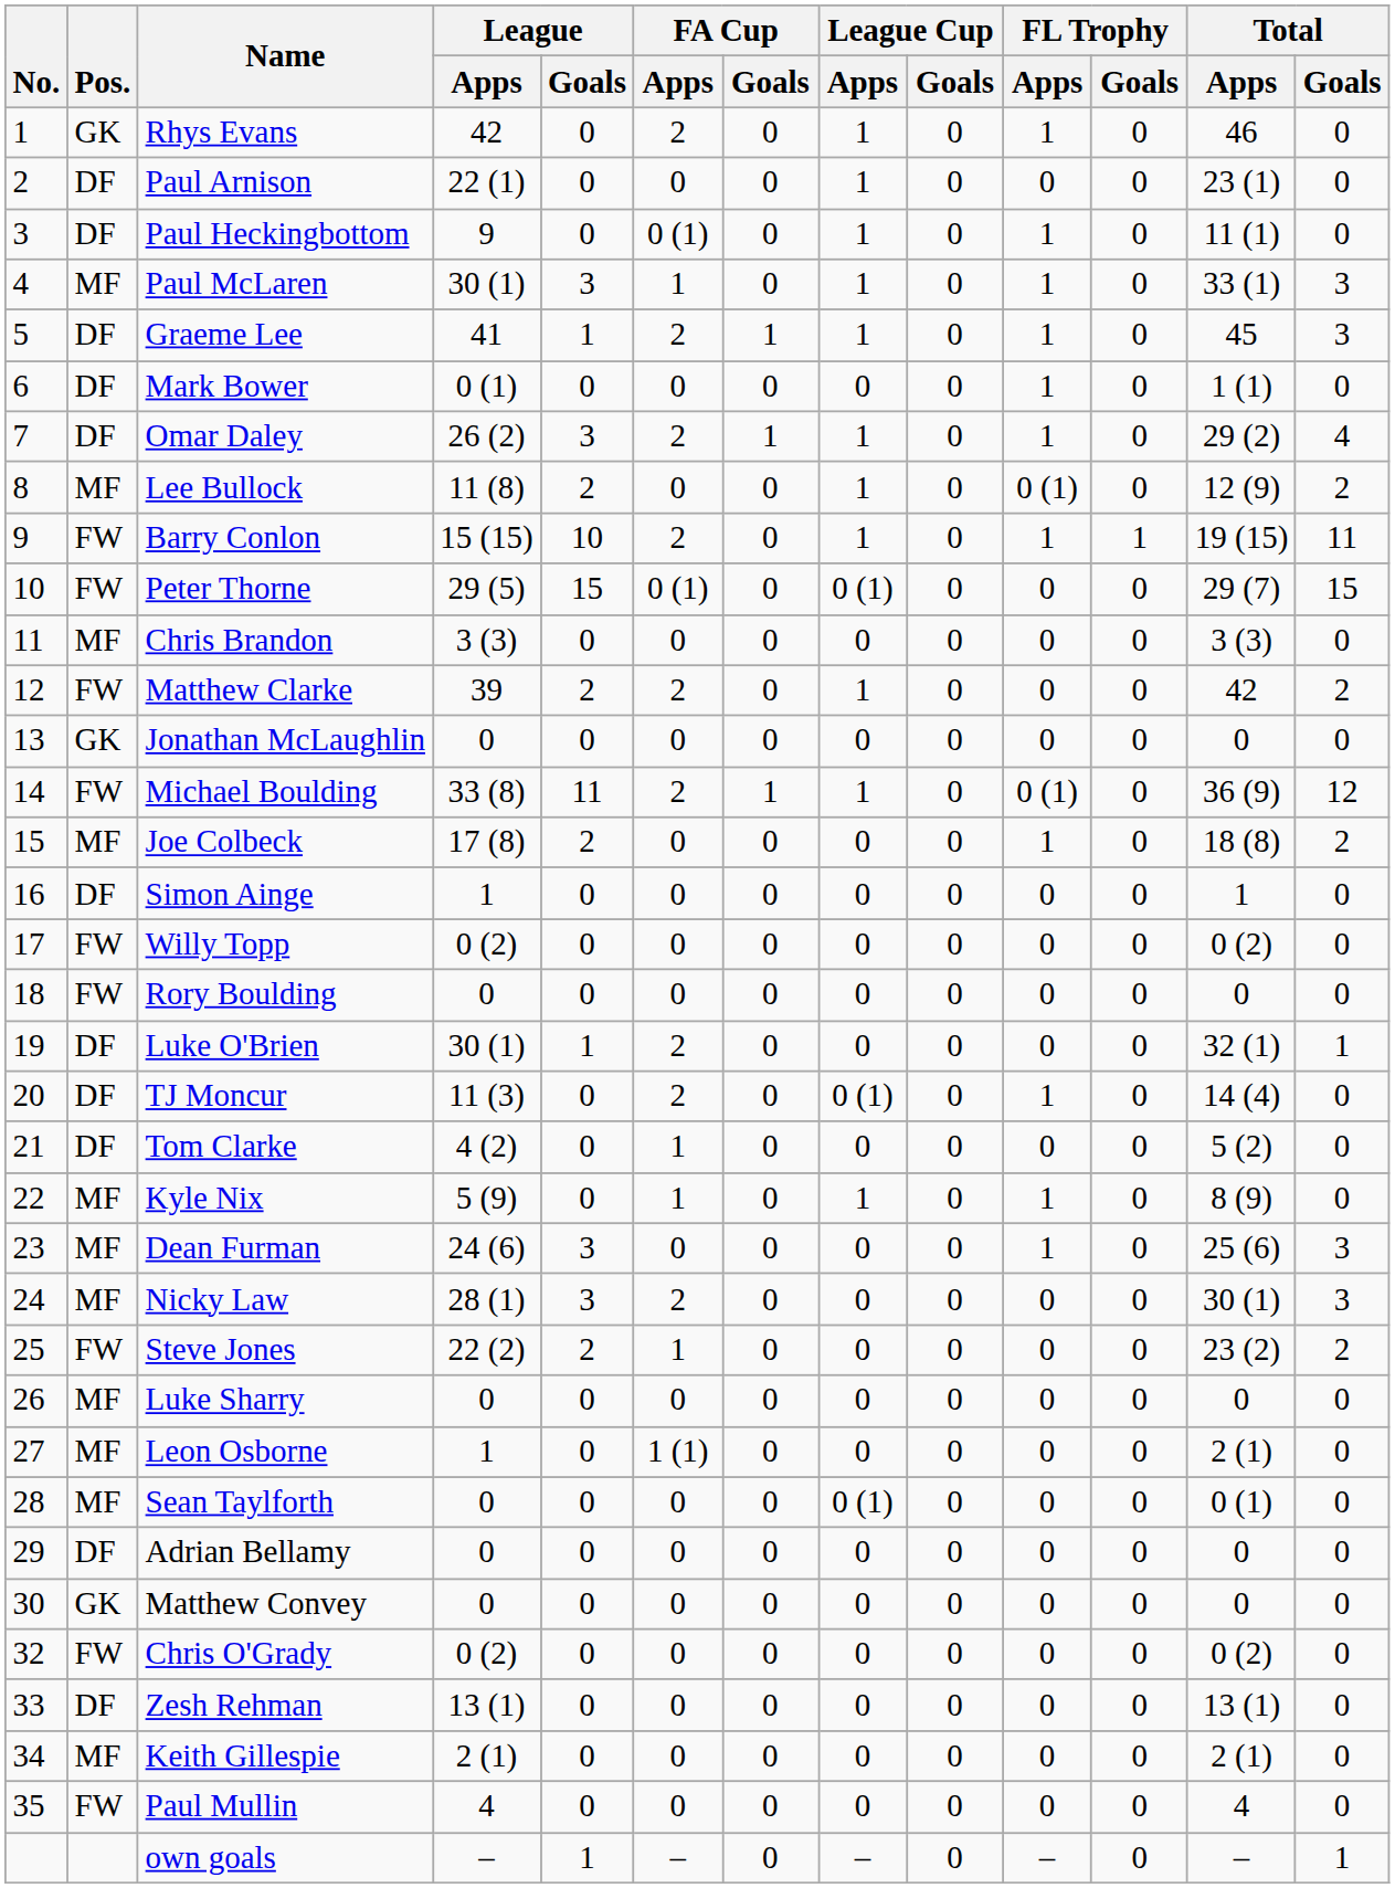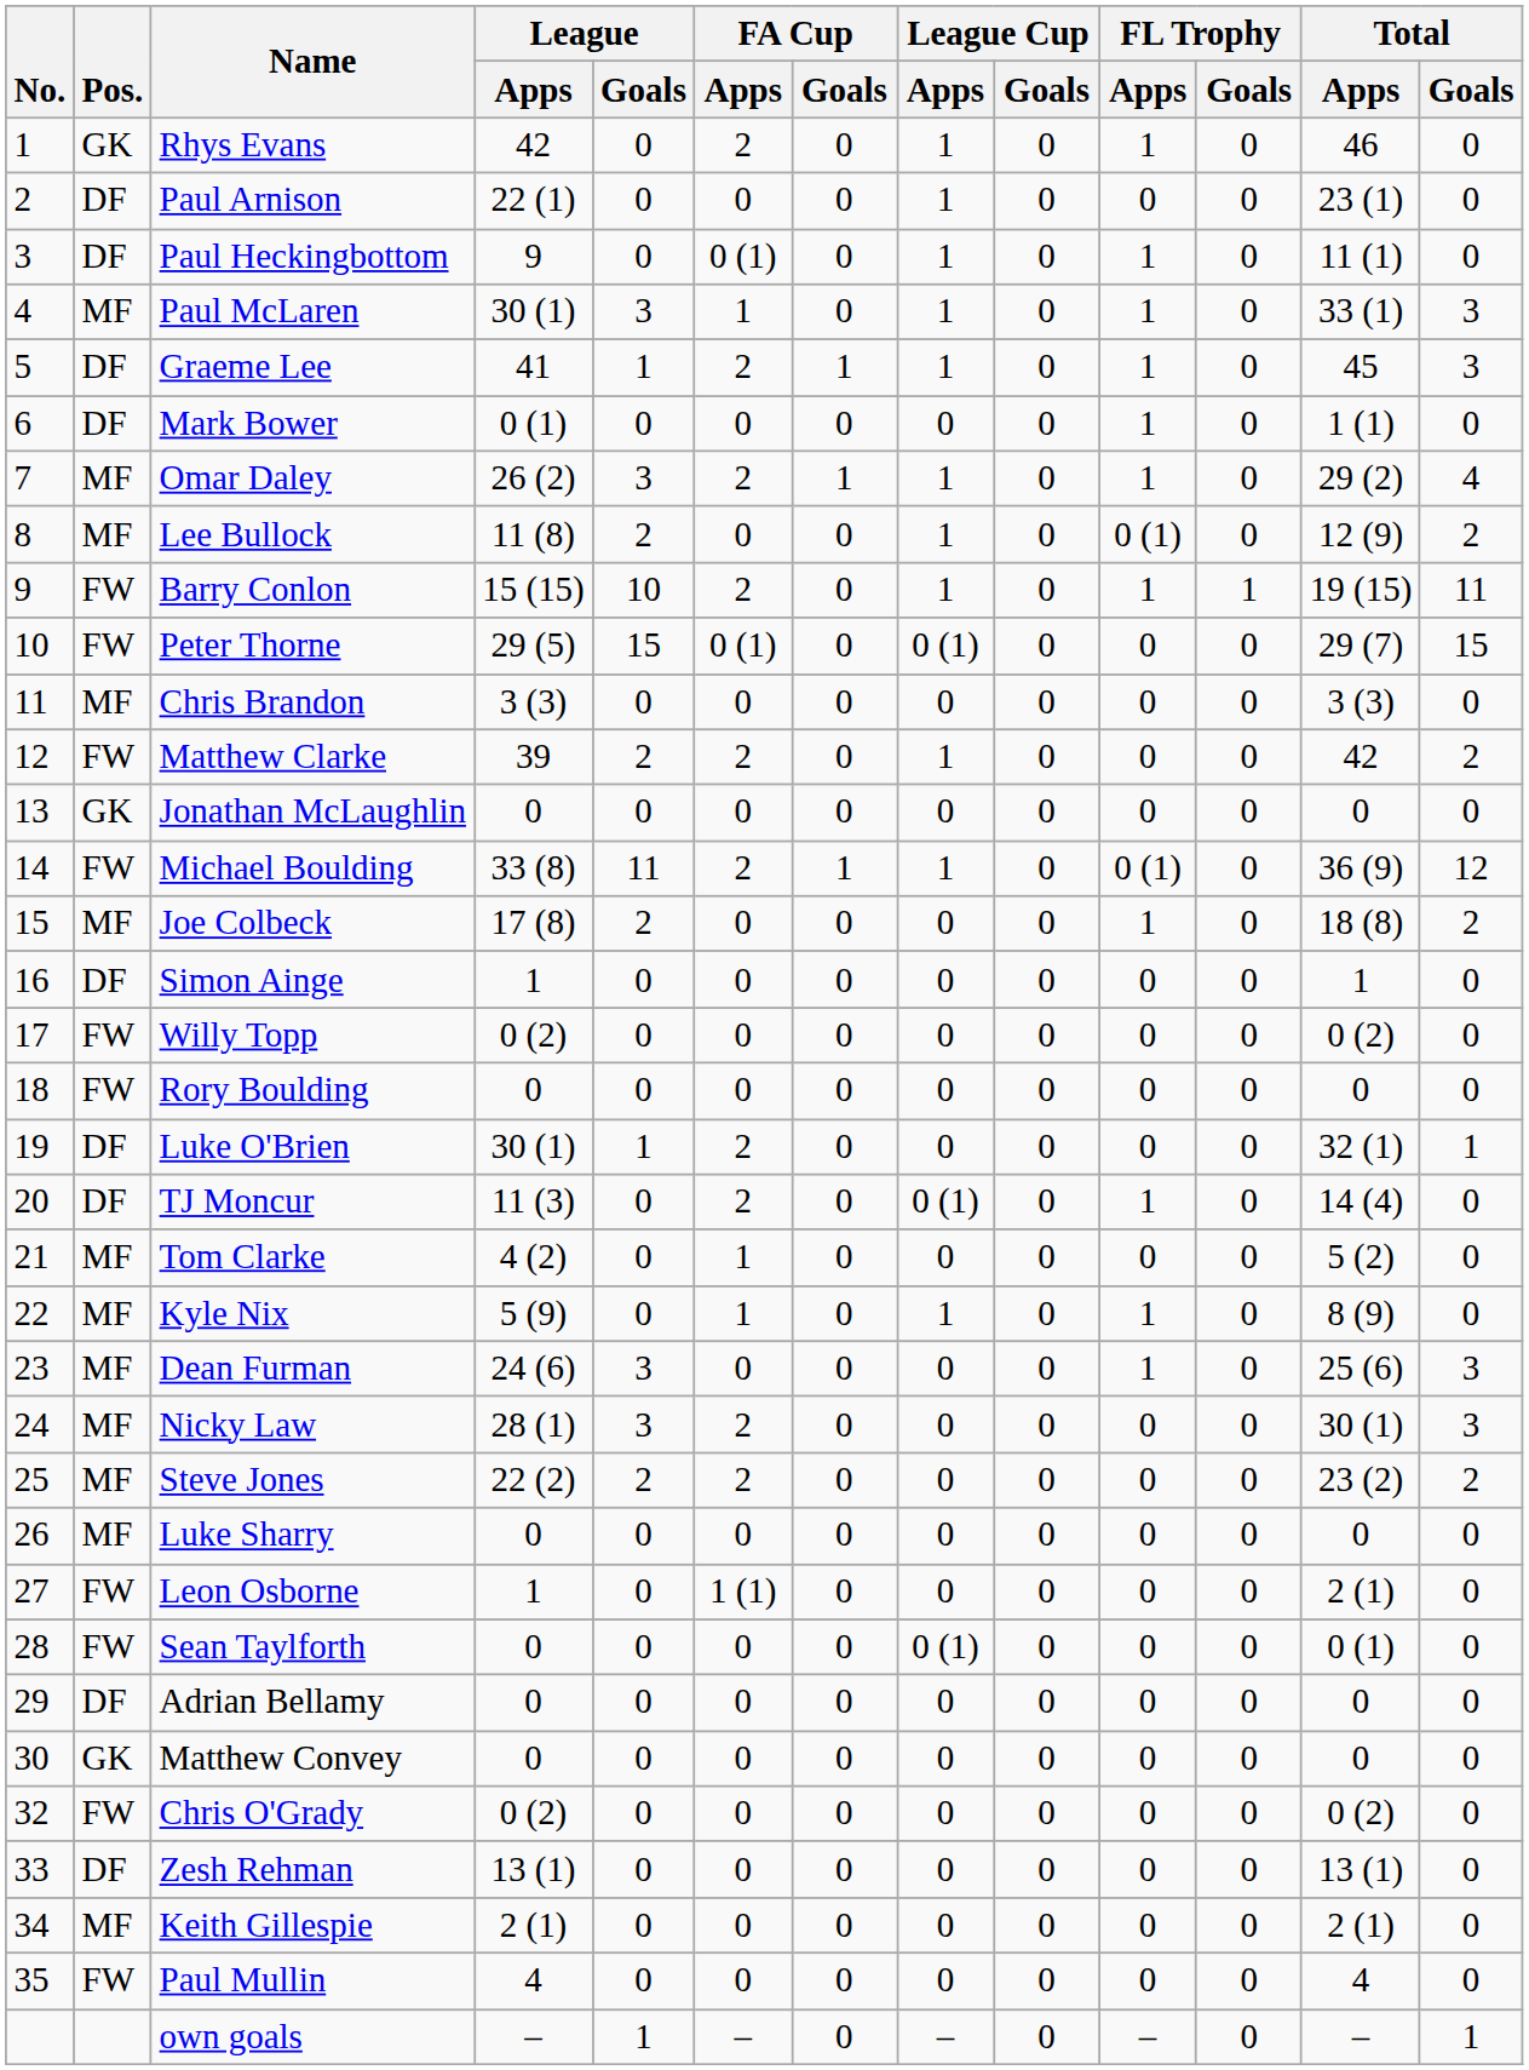 <table class="wikitable" style="text-align:center">
 <tr>
 <th rowspan="2" valign="bottom">No.</th>
 <th rowspan="2" valign="bottom">Pos.</th>
 <th rowspan="2">Name</th>
 <th colspan="2" width="85">League</th>
 <th colspan="2" width="85">FA Cup</th>
 <th colspan="2" width="85">League Cup</th>
 <th colspan="2" width="85">FL Trophy</th>
 <th colspan="2" width="85">Total</th>
 </tr>
 <tr>
 <th>Apps</th>
 <th>Goals</th>
 <th>Apps</th>
 <th>Goals</th>
 <th>Apps</th>
 <th>Goals</th>
 <th>Apps</th>
 <th>Goals</th>
 <th>Apps</th>
 <th>Goals</th>
 </tr>
 <tr>
 <td align="left">1</td>
 <td align="left">GK</td>
 <td align="left"> <a href='#'>Rhys Evans</a></td>
 <td>42</td>
 <td>0</td>
 <td>2</td>
 <td>0</td>
 <td>1</td>
 <td>0</td>
 <td>1</td>
 <td>0</td>
 <td>46</td>
 <td>0</td>
 </tr>
 <tr>
 <td align="left">2</td>
 <td align="left">DF</td>
 <td align="left"> <a href='#'>Paul Arnison</a></td>
 <td>22 (1)</td>
 <td>0</td>
 <td>0</td>
 <td>0</td>
 <td>1</td>
 <td>0</td>
 <td>0</td>
 <td>0</td>
 <td>23 (1)</td>
 <td>0</td>
 </tr>
 <tr>
 <td align="left">3</td>
 <td align="left">DF</td>
 <td align="left"> <a href='#'>Paul Heckingbottom</a></td>
 <td>9</td>
 <td>0</td>
 <td>0 (1)</td>
 <td>0</td>
 <td>1</td>
 <td>0</td>
 <td>1</td>
 <td>0</td>
 <td>11 (1)</td>
 <td>0</td>
 </tr>
 <tr>
 <td align="left">4</td>
 <td align="left">MF</td>
 <td align="left"> <a href='#'>Paul McLaren</a></td>
 <td>30 (1)</td>
 <td>3</td>
 <td>1</td>
 <td>0</td>
 <td>1</td>
 <td>0</td>
 <td>1</td>
 <td>0</td>
 <td>33 (1)</td>
 <td>3</td>
 </tr>
 <tr>
 <td align="left">5</td>
 <td align="left">DF</td>
 <td align="left"> <a href='#'>Graeme Lee</a></td>
 <td>41</td>
 <td>1</td>
 <td>2</td>
 <td>1</td>
 <td>1</td>
 <td>0</td>
 <td>1</td>
 <td>0</td>
 <td>45</td>
 <td>3</td>
 </tr>
 <tr>
 <td align="left">6</td>
 <td align="left">DF</td>
 <td align="left"> <a href='#'>Mark Bower</a></td>
 <td>0 (1)</td>
 <td>0</td>
 <td>0</td>
 <td>0</td>
 <td>0</td>
 <td>0</td>
 <td>1</td>
 <td>0</td>
 <td>1 (1)</td>
 <td>0</td>
 </tr>
 <tr>
 <td align="left">7</td>
-<td align="left">DF</td>
+<td align="left">MF</td>
 <td align="left"> <a href='#'>Omar Daley</a></td>
 <td>26 (2)</td>
 <td>3</td>
 <td>2</td>
 <td>1</td>
 <td>1</td>
 <td>0</td>
 <td>1</td>
 <td>0</td>
 <td>29 (2)</td>
 <td>4</td>
 </tr>
 <tr>
 <td align="left">8</td>
 <td align="left">MF</td>
 <td align="left"> <a href='#'>Lee Bullock</a></td>
 <td>11 (8)</td>
 <td>2</td>
 <td>0</td>
 <td>0</td>
 <td>1</td>
 <td>0</td>
 <td>0 (1)</td>
 <td>0</td>
 <td>12 (9)</td>
 <td>2</td>
 </tr>
 <tr>
 <td align="left">9</td>
 <td align="left">FW</td>
 <td align="left"> <a href='#'>Barry Conlon</a></td>
 <td>15 (15)</td>
 <td>10</td>
 <td>2</td>
 <td>0</td>
 <td>1</td>
 <td>0</td>
 <td>1</td>
 <td>1</td>
 <td>19 (15)</td>
 <td>11</td>
 </tr>
 <tr>
 <td align="left">10</td>
 <td align="left">FW</td>
 <td align="left"> <a href='#'>Peter Thorne</a></td>
 <td>29 (5)</td>
 <td>15</td>
 <td>0 (1)</td>
 <td>0</td>
 <td>0 (1)</td>
 <td>0</td>
 <td>0</td>
 <td>0</td>
 <td>29 (7)</td>
 <td>15</td>
 </tr>
 <tr>
 <td align="left">11</td>
 <td align="left">MF</td>
 <td align="left"> <a href='#'>Chris Brandon</a></td>
 <td>3 (3)</td>
 <td>0</td>
 <td>0</td>
 <td>0</td>
 <td>0</td>
 <td>0</td>
 <td>0</td>
 <td>0</td>
 <td>3 (3)</td>
 <td>0</td>
 </tr>
 <tr>
 <td align="left">12</td>
 <td align="left">FW</td>
 <td align="left"> <a href='#'>Matthew Clarke</a></td>
 <td>39</td>
 <td>2</td>
 <td>2</td>
 <td>0</td>
 <td>1</td>
 <td>0</td>
 <td>0</td>
 <td>0</td>
 <td>42</td>
 <td>2</td>
 </tr>
 <tr>
 <td align="left">13</td>
 <td align="left">GK</td>
 <td align="left"> <a href='#'>Jonathan McLaughlin</a></td>
 <td>0</td>
 <td>0</td>
 <td>0</td>
 <td>0</td>
 <td>0</td>
 <td>0</td>
 <td>0</td>
 <td>0</td>
 <td>0</td>
 <td>0</td>
 </tr>
 <tr>
 <td align="left">14</td>
 <td align="left">FW</td>
 <td align="left"> <a href='#'>Michael Boulding</a></td>
 <td>33 (8)</td>
 <td>11</td>
 <td>2</td>
 <td>1</td>
 <td>1</td>
 <td>0</td>
 <td>0 (1)</td>
 <td>0</td>
 <td>36 (9)</td>
 <td>12</td>
 </tr>
 <tr>
 <td align="left">15</td>
 <td align="left">MF</td>
 <td align="left"> <a href='#'>Joe Colbeck</a></td>
 <td>17 (8)</td>
 <td>2</td>
 <td>0</td>
 <td>0</td>
 <td>0</td>
 <td>0</td>
 <td>1</td>
 <td>0</td>
 <td>18 (8)</td>
 <td>2</td>
 </tr>
 <tr>
 <td align="left">16</td>
 <td align="left">DF</td>
 <td align="left"> <a href='#'>Simon Ainge</a></td>
 <td>1</td>
 <td>0</td>
 <td>0</td>
 <td>0</td>
 <td>0</td>
 <td>0</td>
 <td>0</td>
 <td>0</td>
 <td>1</td>
 <td>0</td>
 </tr>
 <tr>
 <td align="left">17</td>
 <td align="left">FW</td>
 <td align="left"> <a href='#'>Willy Topp</a></td>
 <td>0 (2)</td>
 <td>0</td>
 <td>0</td>
 <td>0</td>
 <td>0</td>
 <td>0</td>
 <td>0</td>
 <td>0</td>
 <td>0 (2)</td>
 <td>0</td>
 </tr>
 <tr>
 <td align="left">18</td>
 <td align="left">FW</td>
 <td align="left"> <a href='#'>Rory Boulding</a></td>
 <td>0</td>
 <td>0</td>
 <td>0</td>
 <td>0</td>
 <td>0</td>
 <td>0</td>
 <td>0</td>
 <td>0</td>
 <td>0</td>
 <td>0</td>
 </tr>
 <tr>
 <td align="left">19</td>
 <td align="left">DF</td>
 <td align="left"> <a href='#'>Luke O'Brien</a></td>
 <td>30 (1)</td>
 <td>1</td>
 <td>2</td>
 <td>0</td>
 <td>0</td>
 <td>0</td>
 <td>0</td>
 <td>0</td>
 <td>32 (1)</td>
 <td>1</td>
 </tr>
 <tr>
 <td align="left">20</td>
 <td align="left">DF</td>
 <td align="left"> <a href='#'>TJ Moncur</a></td>
 <td>11 (3)</td>
 <td>0</td>
 <td>2</td>
 <td>0</td>
 <td>0 (1)</td>
 <td>0</td>
 <td>1</td>
 <td>0</td>
 <td>14 (4)</td>
 <td>0</td>
 </tr>
 <tr>
 <td align="left">21</td>
-<td align="left">DF</td>
+<td align="left">MF</td>
 <td align="left"> <a href='#'>Tom Clarke</a></td>
 <td>4 (2)</td>
 <td>0</td>
 <td>1</td>
 <td>0</td>
 <td>0</td>
 <td>0</td>
 <td>0</td>
 <td>0</td>
 <td>5 (2)</td>
 <td>0</td>
 </tr>
 <tr>
 <td align="left">22</td>
 <td align="left">MF</td>
 <td align="left"> <a href='#'>Kyle Nix</a></td>
 <td>5 (9)</td>
 <td>0</td>
 <td>1</td>
 <td>0</td>
 <td>1</td>
 <td>0</td>
 <td>1</td>
 <td>0</td>
 <td>8 (9)</td>
 <td>0</td>
 </tr>
 <tr>
 <td align="left">23</td>
 <td align="left">MF</td>
 <td align="left"> <a href='#'>Dean Furman</a></td>
 <td>24 (6)</td>
 <td>3</td>
 <td>0</td>
 <td>0</td>
 <td>0</td>
 <td>0</td>
 <td>1</td>
 <td>0</td>
 <td>25 (6)</td>
 <td>3</td>
 </tr>
 <tr>
 <td align="left">24</td>
 <td align="left">MF</td>
 <td align="left"> <a href='#'>Nicky Law</a></td>
 <td>28 (1)</td>
 <td>3</td>
 <td>2</td>
 <td>0</td>
 <td>0</td>
 <td>0</td>
 <td>0</td>
 <td>0</td>
 <td>30 (1)</td>
 <td>3</td>
 </tr>
 <tr>
 <td align="left">25</td>
-<td align="left">FW</td>
+<td align="left">MF</td>
 <td align="left"> <a href='#'>Steve Jones</a></td>
 <td>22 (2)</td>
 <td>2</td>
-<td>1</td>
+<td>2</td>
 <td>0</td>
 <td>0</td>
 <td>0</td>
 <td>0</td>
 <td>0</td>
 <td>23 (2)</td>
 <td>2</td>
 </tr>
 <tr>
 <td align="left">26</td>
 <td align="left">MF</td>
 <td align="left"> <a href='#'>Luke Sharry</a></td>
 <td>0</td>
 <td>0</td>
 <td>0</td>
 <td>0</td>
 <td>0</td>
 <td>0</td>
 <td>0</td>
 <td>0</td>
 <td>0</td>
 <td>0</td>
 </tr>
 <tr>
 <td align="left">27</td>
-<td align="left">MF</td>
+<td align="left">FW</td>
 <td align="left"> <a href='#'>Leon Osborne</a></td>
 <td>1</td>
 <td>0</td>
 <td>1 (1)</td>
 <td>0</td>
 <td>0</td>
 <td>0</td>
 <td>0</td>
 <td>0</td>
 <td>2 (1)</td>
 <td>0</td>
 </tr>
 <tr>
 <td align="left">28</td>
-<td align="left">MF</td>
+<td align="left">FW</td>
 <td align="left"> <a href='#'>Sean Taylforth</a></td>
 <td>0</td>
 <td>0</td>
 <td>0</td>
 <td>0</td>
 <td>0 (1)</td>
 <td>0</td>
 <td>0</td>
 <td>0</td>
 <td>0 (1)</td>
 <td>0</td>
 </tr>
 <tr>
 <td align="left">29</td>
 <td align="left">DF</td>
 <td align="left"> Adrian Bellamy</td>
 <td>0</td>
 <td>0</td>
 <td>0</td>
 <td>0</td>
 <td>0</td>
 <td>0</td>
 <td>0</td>
 <td>0</td>
 <td>0</td>
 <td>0</td>
 </tr>
 <tr>
 <td align="left">30</td>
 <td align="left">GK</td>
 <td align="left"> Matthew Convey</td>
 <td>0</td>
 <td>0</td>
 <td>0</td>
 <td>0</td>
 <td>0</td>
 <td>0</td>
 <td>0</td>
 <td>0</td>
 <td>0</td>
 <td>0</td>
 </tr>
 <tr>
 <td align="left">32</td>
 <td align="left">FW</td>
 <td align="left"> <a href='#'>Chris O'Grady</a></td>
 <td>0 (2)</td>
 <td>0</td>
 <td>0</td>
 <td>0</td>
 <td>0</td>
 <td>0</td>
 <td>0</td>
 <td>0</td>
 <td>0 (2)</td>
 <td>0</td>
 </tr>
 <tr>
 <td align="left">33</td>
 <td align="left">DF</td>
 <td align="left"> <a href='#'>Zesh Rehman</a></td>
 <td>13 (1)</td>
 <td>0</td>
 <td>0</td>
 <td>0</td>
 <td>0</td>
 <td>0</td>
 <td>0</td>
 <td>0</td>
 <td>13 (1)</td>
 <td>0</td>
 </tr>
 <tr>
 <td align="left">34</td>
 <td align="left">MF</td>
 <td align="left"> <a href='#'>Keith Gillespie</a></td>
 <td>2 (1)</td>
 <td>0</td>
 <td>0</td>
 <td>0</td>
 <td>0</td>
 <td>0</td>
 <td>0</td>
 <td>0</td>
 <td>2 (1)</td>
 <td>0</td>
 </tr>
 <tr>
 <td align="left">35</td>
 <td align="left">FW</td>
 <td align="left"> <a href='#'>Paul Mullin</a></td>
 <td>4</td>
 <td>0</td>
 <td>0</td>
 <td>0</td>
 <td>0</td>
 <td>0</td>
 <td>0</td>
 <td>0</td>
 <td>4</td>
 <td>0</td>
 </tr>
 <tr>
 <td></td>
 <td></td>
 <td align="left"><a href='#'>own goals</a></td>
 <td>–</td>
 <td>1</td>
 <td>–</td>
 <td>0</td>
 <td>–</td>
 <td>0</td>
 <td>–</td>
 <td>0</td>
 <td>–</td>
 <td>1</td>
 </tr>
 <tr>
 </tr>
 </table>
